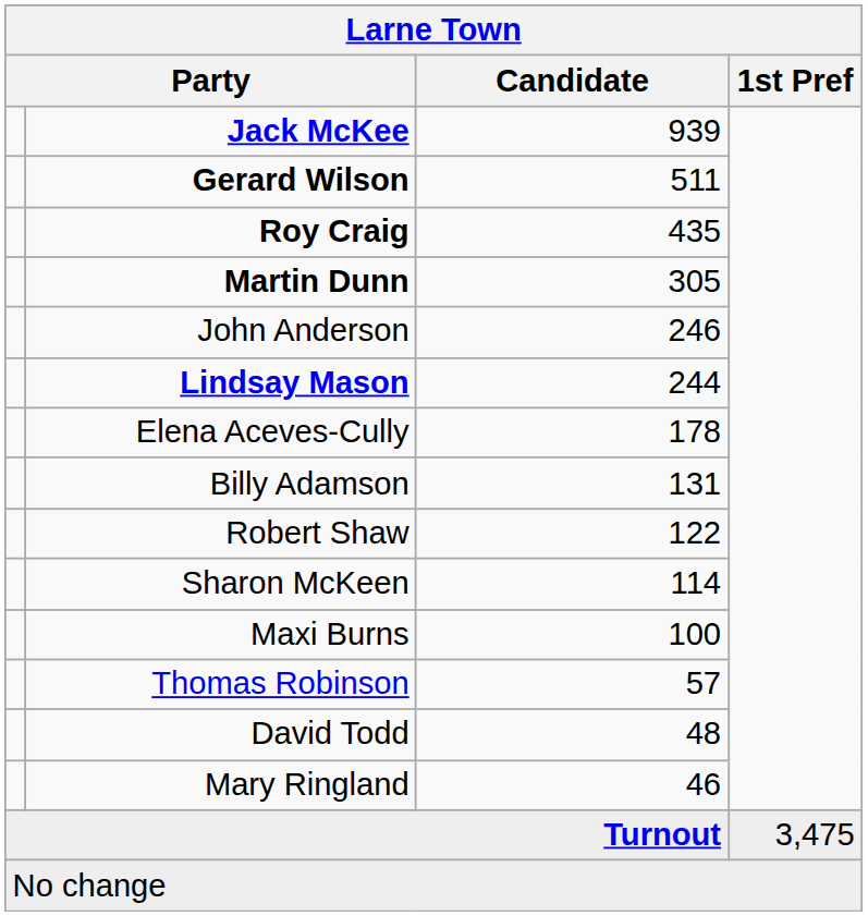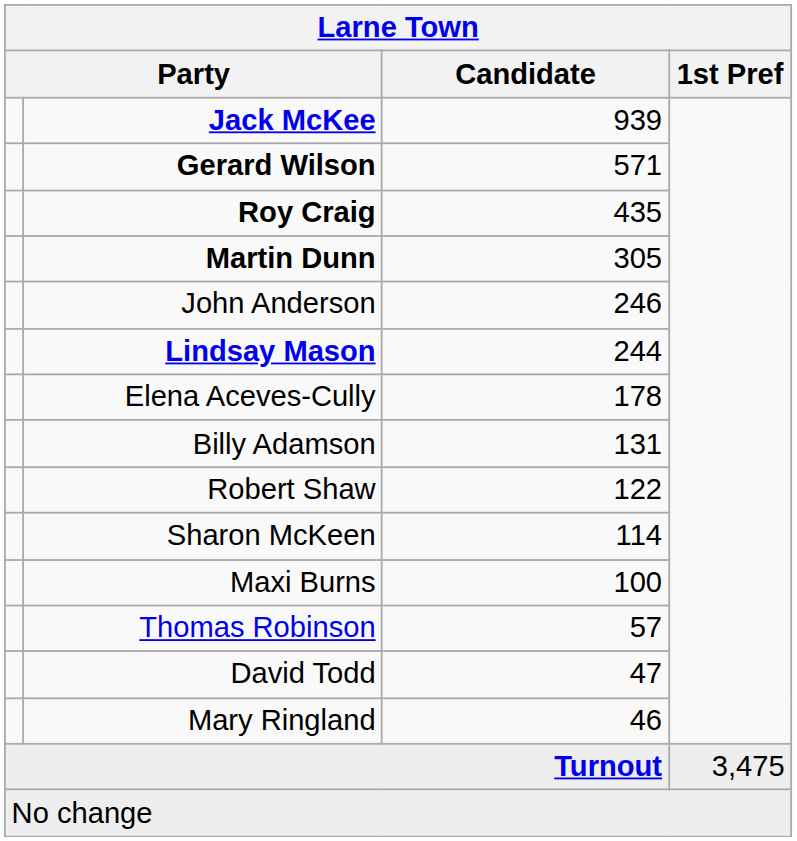 <table class="wikitable">
 <tr>
 <th colspan="4" align="center"><a href='#'>Larne Town</a></th>
 </tr>
 <tr>
 <th colspan="2" align="center" width=200>Party</th>
 <th width=150>Candidate</th>
 <th width=60>1st Pref</th>
 </tr>
 <tr>
 <td></td>
 <td align="right"><strong><a href='#'>Jack McKee</a></strong></td>
 <td align="right">939</td>
 </tr>
 <tr>
 <td></td>
 <td align="right"><strong>Gerard Wilson</strong></td>
-<td align="right">511</td>
+<td align="right">571</td>
 </tr>
 <tr>
 <td></td>
 <td align="right"><strong>Roy Craig</strong></td>
 <td align="right">435</td>
 </tr>
 <tr>
 <td></td>
 <td align="right"><strong>Martin Dunn</strong></td>
 <td align="right">305</td>
 </tr>
 <tr>
 <td></td>
 <td align="right">John Anderson</td>
 <td align="right">246</td>
 </tr>
 <tr>
 <td></td>
 <td align="right"><strong><a href='#'>Lindsay Mason</a></strong></td>
 <td align="right">244</td>
 </tr>
 <tr>
 <td></td>
 <td align="right">Elena Aceves-Cully</td>
 <td align="right">178</td>
 </tr>
 <tr>
 <td></td>
 <td align="right">Billy Adamson</td>
 <td align="right">131</td>
 </tr>
 <tr>
 <td></td>
 <td align="right">Robert Shaw</td>
 <td align="right">122</td>
 </tr>
 <tr>
 <td></td>
 <td align="right">Sharon McKeen</td>
 <td align="right">114</td>
 </tr>
 <tr>
 <td></td>
 <td align="right">Maxi Burns</td>
 <td align="right">100</td>
 </tr>
 <tr>
 <td></td>
 <td align="right"><a href='#'>Thomas Robinson</a></td>
 <td align="right">57</td>
 </tr>
 <tr>
 <td></td>
 <td align="right">David Todd</td>
-<td align="right">48</td>
+<td align="right">47</td>
 </tr>
 <tr>
 <td></td>
 <td align="right">Mary Ringland</td>
 <td align="right">46</td>
 </tr>
 <tr bgcolor="EEEEEE">
 <td colspan=3 align="right"><strong><a href='#'>Turnout</a></strong></td>
 <td align="right">3,475</td>
 </tr>
 <tr>
 <td colspan=4 bgcolor="EEEEEE">No change</td>
 </tr>
 </table>
